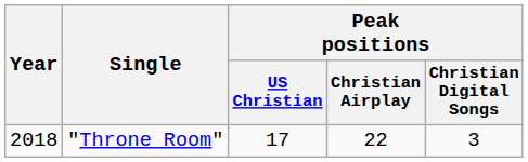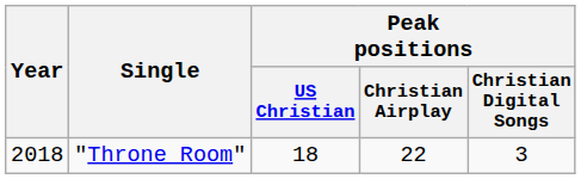 <table class="wikitable" style="text-align:center;">
 <tr>
 <th rowspan="2">Year</th>
 <th rowspan="2">Single</th>
 <th colspan="3">Peak<br>positions</th>
 </tr>
 <tr style="font-size:smaller;">
 <th width="45"><a href='#'>US Christian</a><br></th>
 <th width="45">Christian Airplay<br></th>
 <th width="45">Christian Digital Songs<br></th>
 </tr>
 <tr>
 <td>2018</td>
 <td align="left">"<a href='#'>Throne Room</a>"</td>
-<td>17</td>
+<td>18</td>
 <td>22</td>
 <td>3</td>
 </tr>
 </table>
